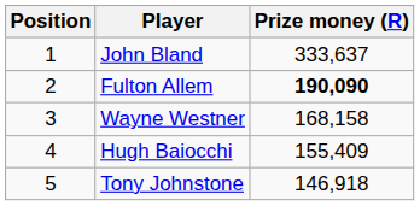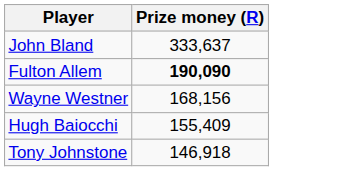 <table class=wikitable>
 <tr>
-<th>Position</th>
 <th>Player</th>
 <th>Prize money (<a href='#'>R</a>)</th>
 </tr>
 <tr>
-<td align=center>1</td>
 <td> <a href='#'>John Bland</a></td>
 <td align=center>333,637</td>
 </tr>
 <tr>
-<td align=center>2</td>
 <td> <a href='#'>Fulton Allem</a></td>
 <td align=center><strong>190,090</strong></td>
 </tr>
 <tr>
-<td align=center>3</td>
 <td> <a href='#'>Wayne Westner</a></td>
-<td align=center>168,158</td>
+<td align=center>168,156</td>
 </tr>
 <tr>
-<td align=center>4</td>
 <td> <a href='#'>Hugh Baiocchi</a></td>
 <td align=center>155,409</td>
 </tr>
 <tr>
-<td align=center>5</td>
 <td> <a href='#'>Tony Johnstone</a></td>
 <td align=center>146,918</td>
 </tr>
 </table>
